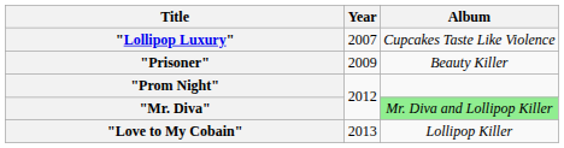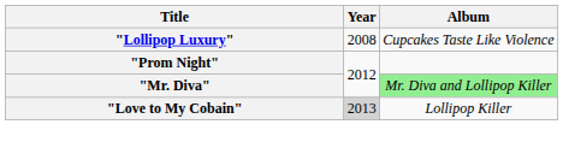 <table class="wikitable plainrowheaders" style="text-align:center;" border="1">
 <tr>
 <th scope="col" style="width:23em;">Title</th>
 <th scope="col">Year</th>
 <th scope="col">Album</th>
 </tr>
 <tr>
 <th scope="row">"<a href='#'>Lollipop Luxury</a>"</th>
-<td>2007</td>
+<td>2008</td>
 <td><em>Cupcakes Taste Like Violence</em></td>
-</tr>
-<tr>
-<th scope="row">"Prisoner"</th>
-<td>2009</td>
-<td><em>Beauty Killer</em></td>
 </tr>
 <tr>
 <th scope="row">"Prom Night"</th>
 <td rowspan="2">2012</td>
 <td></td>
 </tr>
 <tr>
 <th scope="row">"Mr. Diva"</th>
 <td style="background: lightgreen;"><em>Mr. Diva and Lollipop Killer</em></td>
 </tr>
 <tr>
 <th scope="row">"Love to My Cobain"</th>
-<td>2013</td>
+<td style="background: lightgrey;">2013</td>
 <td><em>Lollipop Killer</em></td>
 </tr>
 </table>
